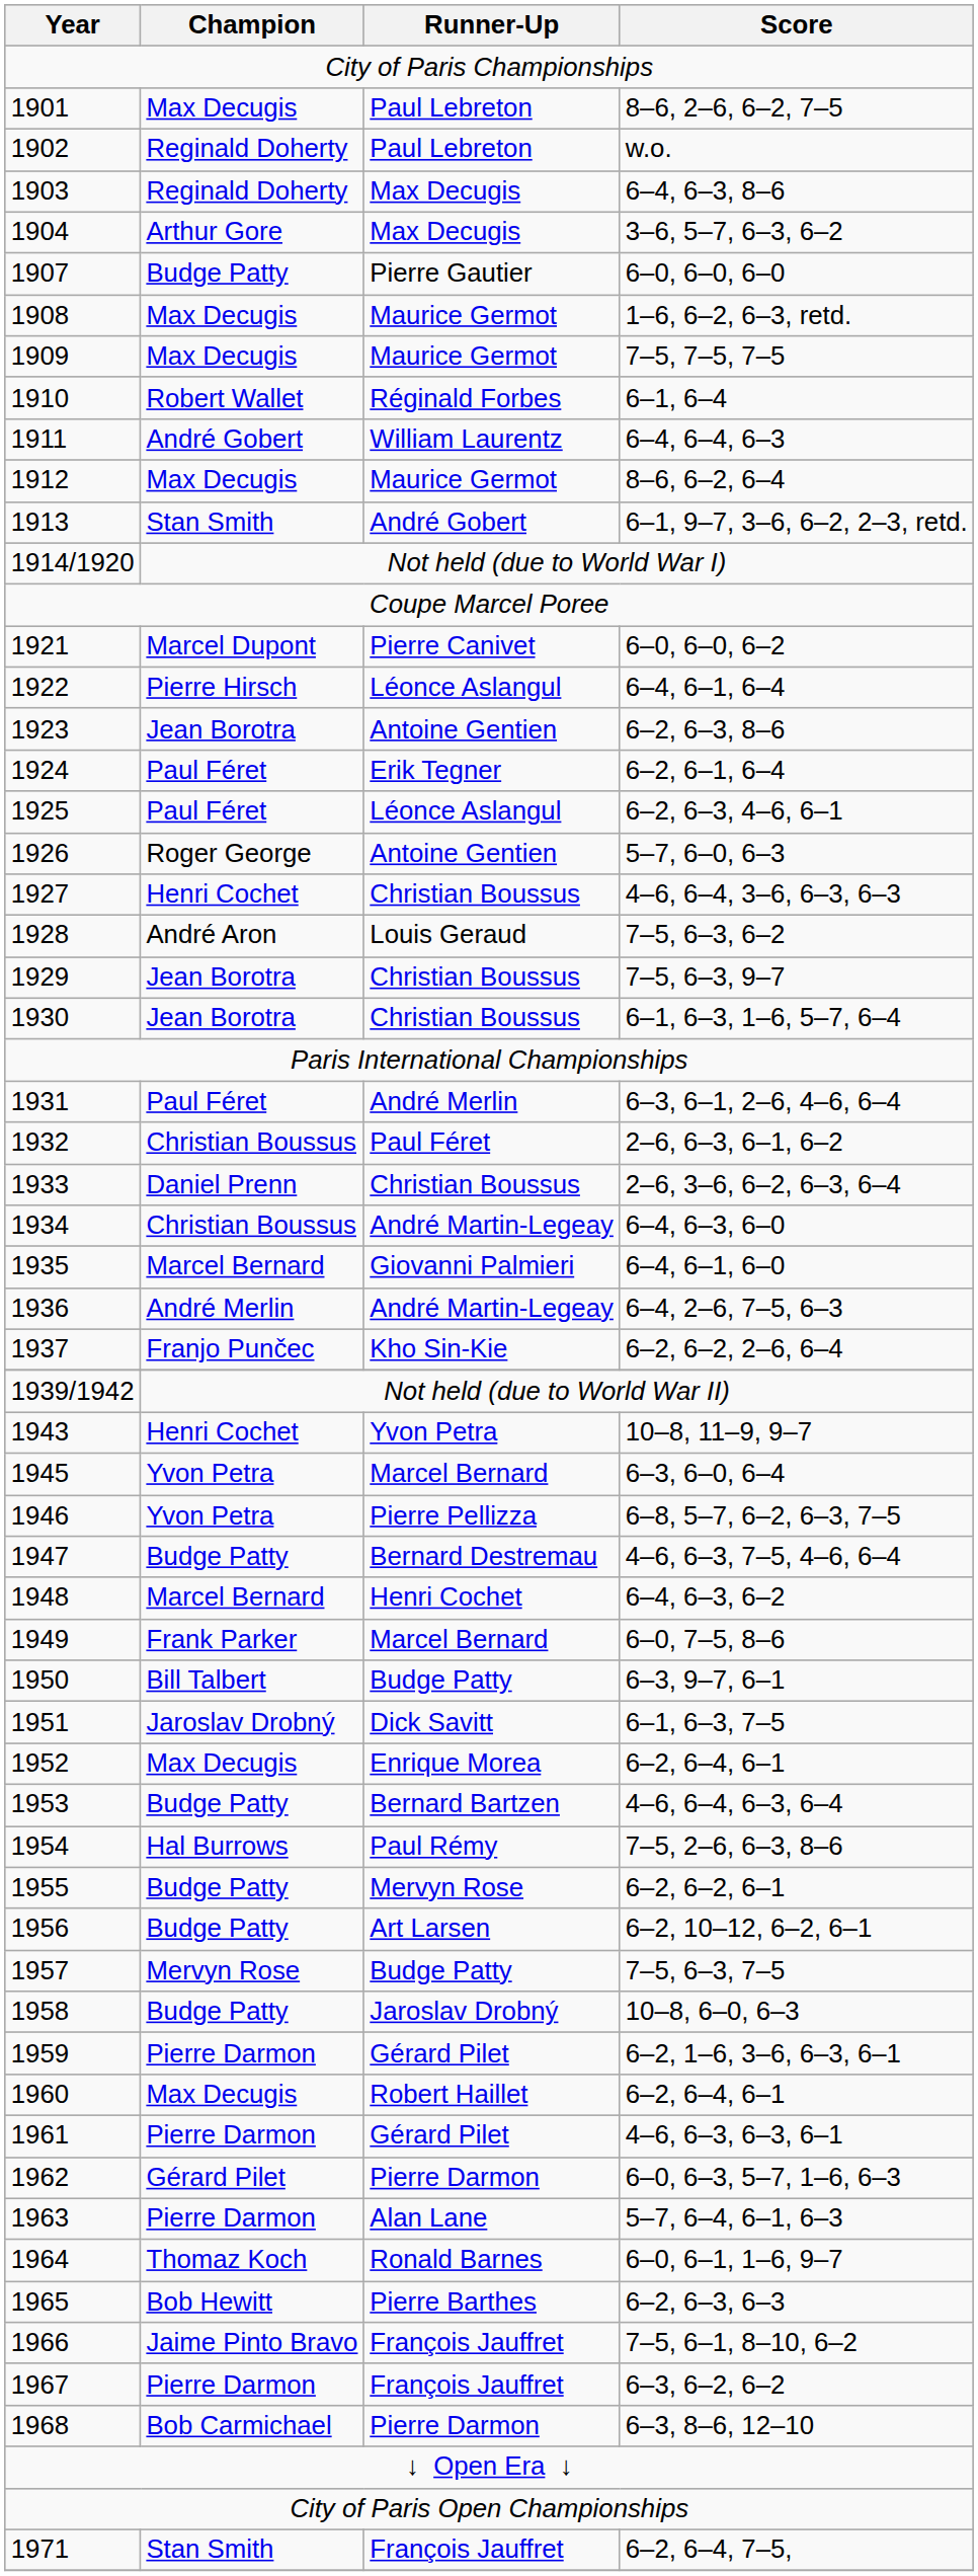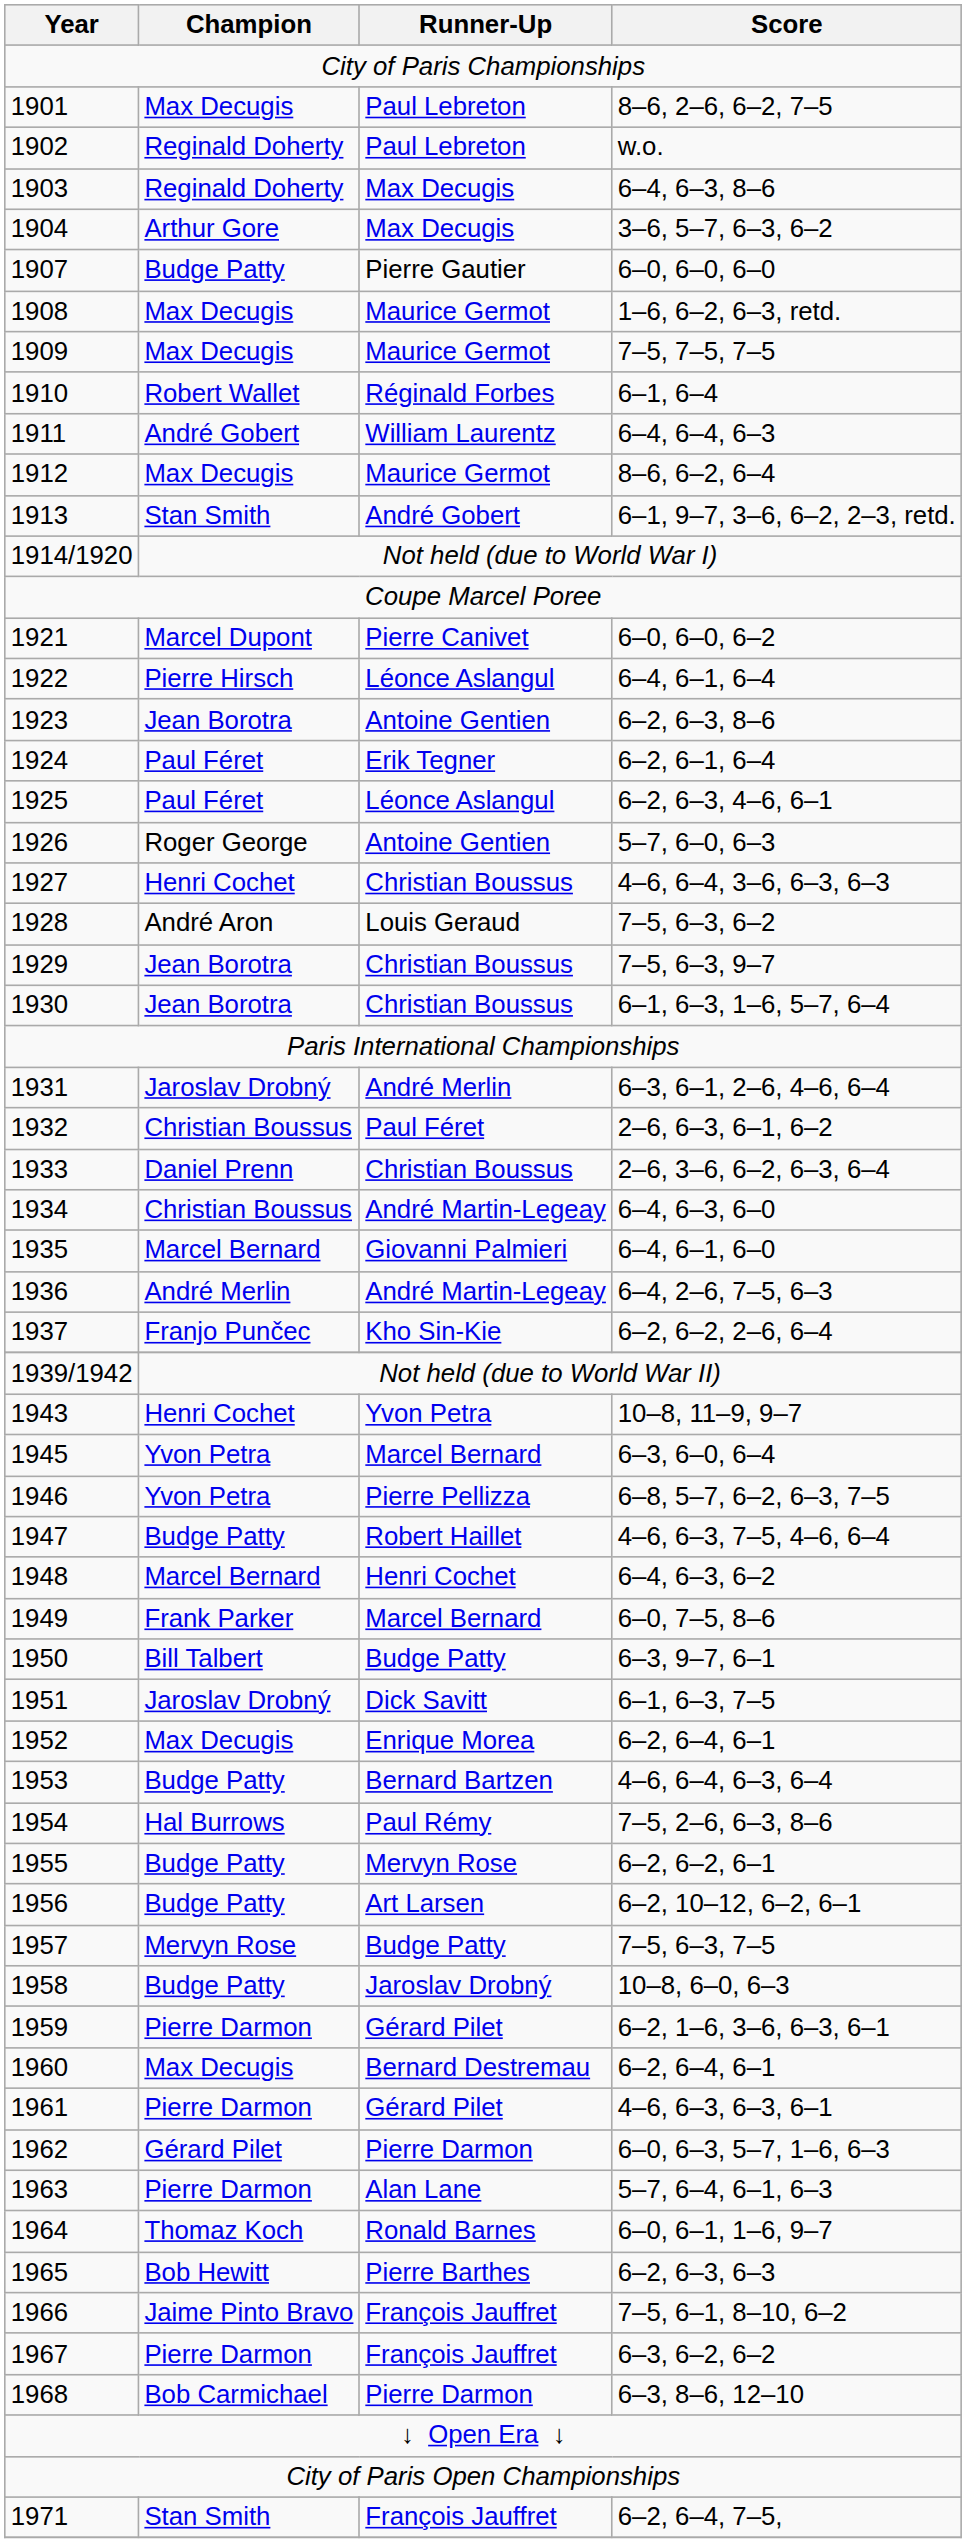 <table class="wikitable sortable">
 <tr>
 <th>Year</th>
 <th>Champion</th>
 <th>Runner-Up</th>
 <th>Score</th>
 </tr>
 <tr>
 <td colspan=4 align=center><em>City of Paris Championships</em></td>
 </tr>
 <tr>
 <td>1901</td>
 <td> <a href='#'>Max Decugis</a></td>
 <td> <a href='#'>Paul Lebreton</a></td>
 <td>8–6, 2–6, 6–2, 7–5</td>
 </tr>
 <tr>
 <td>1902</td>
 <td> <a href='#'>Reginald Doherty</a></td>
 <td> <a href='#'>Paul Lebreton</a></td>
 <td>w.o.</td>
 </tr>
 <tr>
 <td>1903</td>
 <td> <a href='#'>Reginald Doherty</a></td>
 <td> <a href='#'>Max Decugis</a></td>
 <td>6–4, 6–3, 8–6</td>
 </tr>
 <tr>
 <td>1904</td>
 <td> <a href='#'>Arthur Gore</a></td>
 <td> <a href='#'>Max Decugis</a></td>
 <td>3–6, 5–7, 6–3, 6–2</td>
 </tr>
 <tr>
 <td>1907</td>
 <td> <a href='#'>Budge Patty</a></td>
 <td> Pierre Gautier</td>
 <td>6–0, 6–0, 6–0</td>
 </tr>
 <tr>
 <td>1908</td>
 <td> <a href='#'>Max Decugis</a></td>
 <td> <a href='#'>Maurice Germot</a></td>
 <td>1–6, 6–2, 6–3, retd.</td>
 </tr>
 <tr>
 <td>1909</td>
 <td> <a href='#'>Max Decugis</a></td>
 <td> <a href='#'>Maurice Germot</a></td>
 <td>7–5, 7–5, 7–5</td>
 </tr>
 <tr>
 <td>1910</td>
 <td> <a href='#'>Robert Wallet</a></td>
 <td> <a href='#'>Réginald Forbes</a></td>
 <td>6–1, 6–4</td>
 </tr>
 <tr>
 <td>1911</td>
 <td> <a href='#'>André Gobert</a></td>
 <td> <a href='#'>William Laurentz</a></td>
 <td>6–4, 6–4, 6–3</td>
 </tr>
 <tr>
 <td>1912</td>
 <td> <a href='#'>Max Decugis</a></td>
 <td> <a href='#'>Maurice Germot</a></td>
 <td>8–6, 6–2, 6–4</td>
 </tr>
 <tr>
 <td>1913</td>
 <td> <a href='#'>Stan Smith</a></td>
 <td> <a href='#'>André Gobert</a></td>
 <td>6–1, 9–7, 3–6, 6–2, 2–3, retd.</td>
 </tr>
 <tr>
 <td>1914/1920</td>
 <td colspan=3 align=center><em>Not held (due to World War I)</em></td>
 </tr>
 <tr>
 <td colspan=4 align=center><em>Coupe Marcel Poree</em></td>
 </tr>
 <tr>
 <td>1921</td>
 <td> <a href='#'>Marcel Dupont</a></td>
 <td> <a href='#'>Pierre Canivet</a></td>
 <td>6–0, 6–0, 6–2</td>
 </tr>
 <tr>
 <td>1922</td>
 <td> <a href='#'>Pierre Hirsch</a></td>
 <td> <a href='#'>Léonce Aslangul</a></td>
 <td>6–4, 6–1, 6–4</td>
 </tr>
 <tr>
 <td>1923</td>
 <td> <a href='#'>Jean Borotra</a></td>
 <td> <a href='#'>Antoine Gentien</a></td>
 <td>6–2, 6–3, 8–6</td>
 </tr>
 <tr>
 <td>1924</td>
 <td> <a href='#'>Paul Féret</a></td>
 <td> <a href='#'>Erik Tegner</a></td>
 <td>6–2, 6–1, 6–4</td>
 </tr>
 <tr>
 <td>1925</td>
 <td> <a href='#'>Paul Féret</a></td>
 <td> <a href='#'>Léonce Aslangul</a></td>
 <td>6–2, 6–3, 4–6,  6–1</td>
 </tr>
 <tr>
 <td>1926</td>
 <td>  Roger George</td>
 <td> <a href='#'>Antoine Gentien</a></td>
 <td>5–7, 6–0, 6–3</td>
 </tr>
 <tr>
 <td>1927</td>
 <td> <a href='#'>Henri Cochet</a></td>
 <td> <a href='#'>Christian Boussus</a></td>
 <td>4–6, 6–4, 3–6, 6–3, 6–3</td>
 </tr>
 <tr>
 <td>1928</td>
 <td> André Aron</td>
 <td> Louis Geraud</td>
 <td>7–5, 6–3, 6–2</td>
 </tr>
 <tr>
 <td>1929</td>
 <td> <a href='#'>Jean Borotra</a></td>
 <td> <a href='#'>Christian Boussus</a></td>
 <td>7–5, 6–3, 9–7</td>
 </tr>
 <tr>
 <td>1930</td>
 <td> <a href='#'>Jean Borotra</a></td>
 <td> <a href='#'>Christian Boussus</a></td>
 <td>6–1, 6–3, 1–6, 5–7, 6–4</td>
 </tr>
 <tr 1>
 <td colspan=4 align=center><em>Paris International Championships</em></td>
 </tr>
 <tr>
 <td>1931</td>
-<td> <a href='#'>Paul Féret</a></td>
+<td>  <a href='#'>Jaroslav Drobný</a></td>
 <td> <a href='#'>André Merlin</a></td>
 <td>6–3, 6–1, 2–6, 4–6, 6–4</td>
 </tr>
 <tr>
 <td>1932</td>
 <td> <a href='#'>Christian Boussus</a></td>
 <td> <a href='#'>Paul Féret</a></td>
 <td>2–6, 6–3, 6–1, 6–2</td>
 </tr>
 <tr>
 <td>1933</td>
 <td> <a href='#'>Daniel Prenn</a></td>
 <td> <a href='#'>Christian Boussus</a></td>
 <td>2–6, 3–6, 6–2, 6–3, 6–4</td>
 </tr>
 <tr>
 <td>1934</td>
 <td> <a href='#'>Christian Boussus</a></td>
 <td> <a href='#'>André Martin-Legeay</a></td>
 <td>6–4, 6–3, 6–0</td>
 </tr>
 <tr>
 <td>1935</td>
 <td> <a href='#'>Marcel Bernard</a></td>
 <td> <a href='#'>Giovanni Palmieri</a></td>
 <td>6–4, 6–1, 6–0</td>
 </tr>
 <tr>
 <td>1936</td>
 <td> <a href='#'>André Merlin</a></td>
 <td> <a href='#'>André Martin-Legeay</a></td>
 <td>6–4, 2–6, 7–5, 6–3</td>
 </tr>
 <tr>
 <td>1937</td>
 <td> <a href='#'>Franjo Punčec</a></td>
 <td> <a href='#'>Kho Sin-Kie</a></td>
 <td>6–2, 6–2, 2–6, 6–4</td>
 </tr>
 <tr>
 </tr>
 <tr>
 <td>1939/1942</td>
 <td colspan=3 align=center><em>Not held (due to World War II)</em></td>
 </tr>
 <tr>
 <td>1943</td>
 <td>  <a href='#'>Henri Cochet</a></td>
 <td> <a href='#'>Yvon Petra</a></td>
 <td>10–8, 11–9, 9–7</td>
 </tr>
 <tr>
 <td>1945</td>
 <td>  <a href='#'>Yvon Petra</a></td>
 <td> <a href='#'>Marcel Bernard</a></td>
 <td>6–3, 6–0, 6–4</td>
 </tr>
 <tr>
 <td>1946</td>
 <td>  <a href='#'>Yvon Petra</a></td>
 <td> <a href='#'>Pierre Pellizza</a></td>
 <td>6–8, 5–7, 6–2, 6–3, 7–5</td>
 </tr>
 <tr>
 <td>1947</td>
 <td> <a href='#'>Budge Patty</a></td>
-<td> <a href='#'>Bernard Destremau</a></td>
+<td> <a href='#'>Robert Haillet</a></td>
 <td>4–6, 6–3, 7–5, 4–6, 6–4</td>
 </tr>
 <tr>
 <td>1948</td>
 <td> <a href='#'>Marcel Bernard</a></td>
 <td> <a href='#'>Henri Cochet</a></td>
 <td>6–4, 6–3, 6–2</td>
 </tr>
 <tr>
 <td>1949</td>
 <td><a href='#'>Frank Parker</a></td>
 <td> <a href='#'>Marcel Bernard</a></td>
 <td>6–0, 7–5, 8–6</td>
 </tr>
 <tr>
 <td>1950</td>
 <td> <a href='#'>Bill Talbert</a></td>
 <td> <a href='#'>Budge Patty</a></td>
 <td>6–3, 9–7, 6–1</td>
 </tr>
 <tr>
 <td>1951</td>
 <td>  <a href='#'>Jaroslav Drobný</a></td>
 <td> <a href='#'>Dick Savitt</a></td>
 <td>6–1, 6–3, 7–5</td>
 </tr>
 <tr>
 <td>1952</td>
 <td> <a href='#'>Max Decugis</a></td>
 <td> <a href='#'>Enrique Morea</a></td>
 <td>6–2, 6–4, 6–1</td>
 </tr>
 <tr>
 <td>1953</td>
 <td> <a href='#'>Budge Patty</a></td>
 <td> <a href='#'>Bernard Bartzen</a></td>
 <td>4–6, 6–4, 6–3, 6–4</td>
 </tr>
 <tr>
 <td>1954</td>
 <td> <a href='#'>Hal Burrows</a></td>
 <td> <a href='#'>Paul Rémy</a></td>
 <td>7–5, 2–6, 6–3, 8–6</td>
 </tr>
 <tr>
 <td>1955</td>
 <td> <a href='#'>Budge Patty</a></td>
 <td> <a href='#'>Mervyn Rose</a></td>
 <td>6–2, 6–2, 6–1</td>
 </tr>
 <tr>
 <td>1956</td>
 <td> <a href='#'>Budge Patty</a></td>
 <td> <a href='#'>Art Larsen</a></td>
 <td>6–2, 10–12, 6–2, 6–1</td>
 </tr>
 <tr>
 <td>1957</td>
 <td> <a href='#'>Mervyn Rose</a></td>
 <td> <a href='#'>Budge Patty</a></td>
 <td>7–5, 6–3, 7–5</td>
 </tr>
 <tr>
 <td>1958</td>
 <td> <a href='#'>Budge Patty</a></td>
 <td>  <a href='#'>Jaroslav Drobný</a></td>
 <td>10–8, 6–0, 6–3</td>
 </tr>
 <tr>
 <td>1959</td>
 <td> <a href='#'>Pierre Darmon</a></td>
 <td> <a href='#'>Gérard Pilet</a></td>
 <td>6–2, 1–6, 3–6, 6–3, 6–1</td>
 </tr>
 <tr>
 <td>1960</td>
 <td> <a href='#'>Max Decugis</a></td>
-<td> <a href='#'>Robert Haillet</a></td>
+<td> <a href='#'>Bernard Destremau</a></td>
 <td>6–2, 6–4, 6–1</td>
 </tr>
 <tr>
 <td>1961</td>
 <td> <a href='#'>Pierre Darmon</a></td>
 <td> <a href='#'>Gérard Pilet</a></td>
 <td>4–6, 6–3, 6–3, 6–1</td>
 </tr>
 <tr>
 <td>1962</td>
 <td> <a href='#'>Gérard Pilet</a></td>
 <td> <a href='#'>Pierre Darmon</a></td>
 <td>6–0, 6–3, 5–7, 1–6, 6–3</td>
 </tr>
 <tr>
 <td>1963</td>
 <td> <a href='#'>Pierre Darmon</a></td>
 <td> <a href='#'>Alan Lane</a></td>
 <td>5–7, 6–4, 6–1, 6–3</td>
 </tr>
 <tr>
 <td>1964</td>
 <td> <a href='#'>Thomaz Koch</a></td>
 <td> <a href='#'>Ronald Barnes</a></td>
 <td>6–0, 6–1, 1–6, 9–7</td>
 </tr>
 <tr>
 <td>1965</td>
 <td><a href='#'>Bob Hewitt</a></td>
 <td> <a href='#'>Pierre Barthes</a></td>
 <td>6–2, 6–3, 6–3</td>
 </tr>
 <tr>
 <td>1966</td>
 <td> <a href='#'>Jaime Pinto Bravo</a></td>
 <td> <a href='#'>François Jauffret</a></td>
 <td>7–5, 6–1, 8–10, 6–2</td>
 </tr>
 <tr>
 <td>1967</td>
 <td> <a href='#'>Pierre Darmon</a></td>
 <td> <a href='#'>François Jauffret</a></td>
 <td>6–3, 6–2, 6–2</td>
 </tr>
 <tr>
 <td>1968</td>
 <td><a href='#'>Bob Carmichael</a></td>
 <td> <a href='#'>Pierre Darmon</a></td>
 <td>6–3, 8–6, 12–10</td>
 </tr>
 <tr>
 <td colspan=4 align=center>↓  <a href='#'>Open Era</a>  ↓</td>
 </tr>
 <tr>
 <td colspan=4 align=center><em>City of Paris Open Championships</em></td>
 </tr>
 <tr>
 <td>1971</td>
 <td> <a href='#'>Stan Smith</a></td>
 <td> <a href='#'>François Jauffret</a></td>
 <td>6–2, 6–4, 7–5,</td>
 </tr>
 <tr>
 </tr>
 </table>
